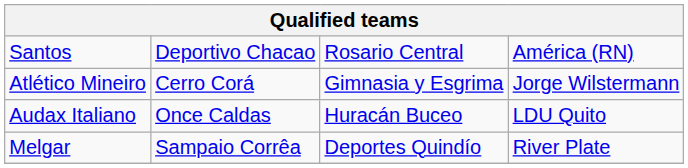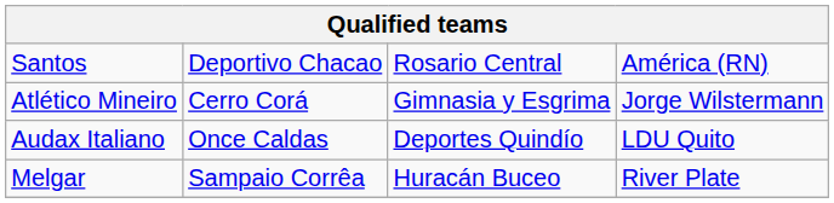 <table class="wikitable">
 <tr>
 <th colspan=4>Qualified teams</th>
 </tr>
 <tr>
 <td> <a href='#'>Santos</a></td>
 <td> <a href='#'>Deportivo Chacao</a></td>
 <td> <a href='#'>Rosario Central</a></td>
 <td> <a href='#'>América (RN)</a></td>
 </tr>
 <tr>
 <td> <a href='#'>Atlético Mineiro</a></td>
 <td> <a href='#'>Cerro Corá</a></td>
 <td> <a href='#'>Gimnasia y Esgrima</a></td>
 <td> <a href='#'>Jorge Wilstermann</a></td>
 </tr>
 <tr>
 <td> <a href='#'>Audax Italiano</a></td>
 <td> <a href='#'>Once Caldas</a></td>
-<td> <a href='#'>Huracán Buceo</a></td>
+<td> <a href='#'>Deportes Quindío</a></td>
 <td> <a href='#'>LDU Quito</a></td>
 </tr>
 <tr>
 <td> <a href='#'>Melgar</a></td>
 <td> <a href='#'>Sampaio Corrêa</a></td>
-<td> <a href='#'>Deportes Quindío</a></td>
+<td> <a href='#'>Huracán Buceo</a></td>
 <td> <a href='#'>River Plate</a></td>
 </tr>
 <tr>
 </tr>
 </table>
